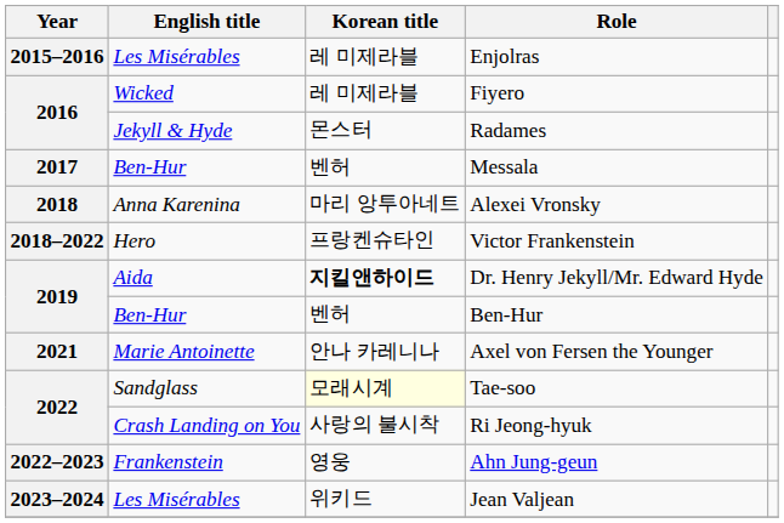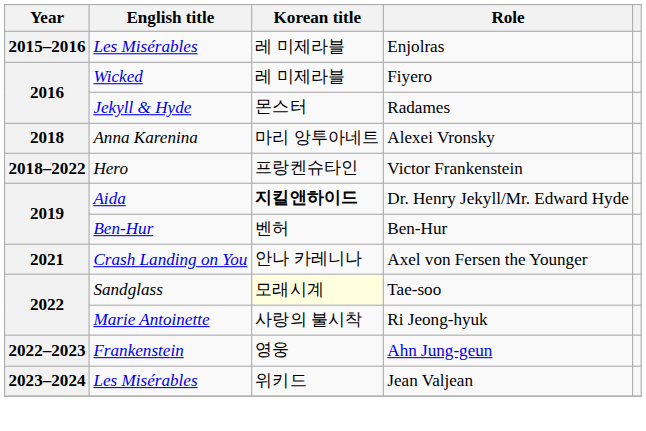 <table class="wikitable  plainrowheaders">
 <tr>
 <th scope="col">Year</th>
 <th scope="col">English title</th>
 <th scope="col">Korean title</th>
 <th scope="col">Role</th>
 <th scope="col" class="unsortable"></th>
 </tr>
 <tr>
 <th scope="row">2015–2016</th>
 <td><em><a href='#'>Les Misérables</a></em></td>
 <td>레 미제라블</td>
 <td>Enjolras</td>
 <td></td>
 </tr>
 <tr>
 <th scope="row" rowspan="2">2016</th>
 <td><em><a href='#'>Wicked</a></em></td>
 <td>레 미제라블</td>
 <td>Fiyero</td>
 <td></td>
 </tr>
 <tr>
 <td><em><a href='#'>Jekyll & Hyde</a></em></td>
 <td>몬스터</td>
 <td>Radames</td>
-<td></td>
-</tr>
-<tr>
-<th scope="row">2017</th>
-<td><em><a href='#'>Ben-Hur</a></em></td>
-<td>벤허</td>
-<td>Messala</td>
 <td></td>
 </tr>
 <tr>
 <th scope="row">2018</th>
 <td><em>Anna Karenina</em></td>
 <td>마리 앙투아네트</td>
 <td>Alexei Vronsky</td>
 <td></td>
 </tr>
 <tr>
 <th scope="row">2018–2022</th>
 <td><em>Hero</em></td>
 <td>프랑켄슈타인</td>
 <td>Victor Frankenstein</td>
 <td></td>
 </tr>
 <tr>
 <th rowspan="2" scope="row">2019</th>
 <td><a href='#'><em>Aida</em></a></td>
 <td><strong>지킬앤하이드</strong></td>
 <td>Dr. Henry Jekyll/Mr. Edward Hyde</td>
 <td></td>
 </tr>
 <tr>
 <td><em><a href='#'>Ben-Hur</a></em></td>
 <td>벤허</td>
 <td>Ben-Hur</td>
 <td></td>
 </tr>
 <tr>
 <th scope="row">2021</th>
-<td><em><a href='#'>Marie Antoinette</a></em></td>
+<td><em><a href='#'>Crash Landing on You</a></em></td>
 <td>안나 카레니나</td>
 <td>Axel von Fersen the Younger</td>
 <td></td>
 </tr>
 <tr>
 <th rowspan="2" scope="row">2022</th>
 <td><em>Sandglass</em></td>
 <td style="background: lightyellow;">모래시계</td>
 <td>Tae-soo</td>
 <td style="text-align:center"></td>
 </tr>
 <tr>
-<td><em><a href='#'>Crash Landing on You</a></em></td>
+<td><em><a href='#'>Marie Antoinette</a></em></td>
 <td>사랑의 불시착</td>
 <td>Ri Jeong-hyuk</td>
 <td style="text-align:center"></td>
 </tr>
 <tr>
 <th scope="row">2022–2023</th>
 <td><em><a href='#'>Frankenstein</a></em></td>
 <td>영웅</td>
 <td><a href='#'>Ahn Jung-geun</a></td>
 <td style="text-align:center"></td>
 </tr>
 <tr>
 <th scope="row">2023–2024</th>
 <td><em><a href='#'>Les Misérables</a></em></td>
 <td>위키드</td>
 <td>Jean Valjean</td>
 <td style="text-align:center"></td>
 </tr>
 <tr>
 </tr>
 </table>
